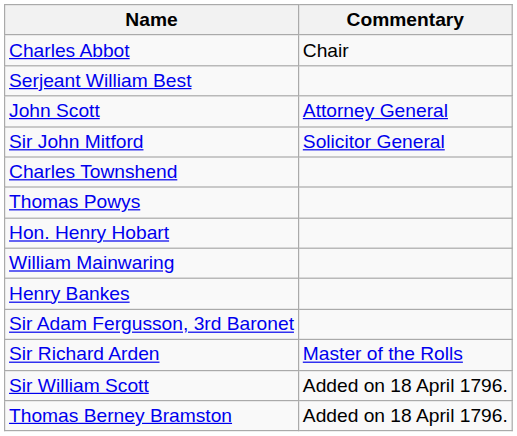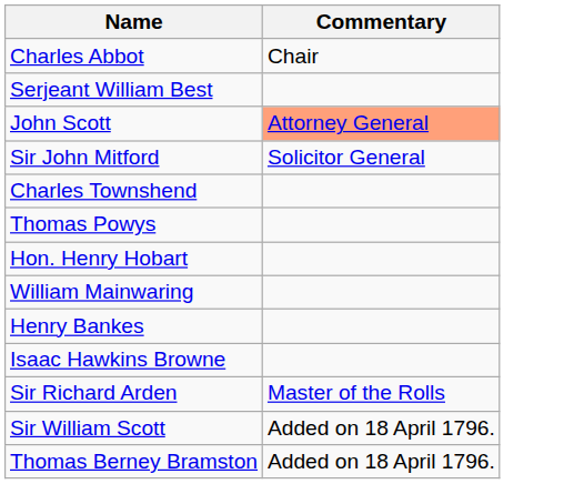 <table class="wikitable">
 <tr>
 <th>Name</th>
 <th>Commentary</th>
 </tr>
 <tr>
 <td><a href='#'>Charles Abbot</a> </td>
 <td>Chair</td>
 </tr>
 <tr>
 <td><a href='#'>Serjeant William Best</a> </td>
 <td></td>
 </tr>
 <tr>
 <td><a href='#'>John Scott</a> </td>
-<td><a href='#'>Attorney General</a></td>
+<td style="background: lightsalmon;"><a href='#'>Attorney General</a></td>
 </tr>
 <tr>
 <td><a href='#'>Sir John Mitford</a> </td>
 <td><a href='#'>Solicitor General</a></td>
 </tr>
 <tr>
 <td><a href='#'>Charles Townshend</a> </td>
 <td></td>
 </tr>
 <tr>
 <td><a href='#'>Thomas Powys</a> </td>
 <td></td>
 </tr>
 <tr>
 <td><a href='#'>Hon. Henry Hobart</a> </td>
 <td></td>
 </tr>
 <tr>
 <td><a href='#'>William Mainwaring</a> </td>
 <td></td>
 </tr>
 <tr>
 <td><a href='#'>Henry Bankes</a> </td>
 <td></td>
 </tr>
 <tr>
-<td><a href='#'>Sir Adam Fergusson, 3rd Baronet</a> </td>
+<td><a href='#'>Isaac Hawkins Browne</a> </td>
 <td></td>
 </tr>
 <tr>
 <td><a href='#'>Sir Richard Arden</a> </td>
 <td><a href='#'>Master of the Rolls</a></td>
 </tr>
 <tr>
 <td><a href='#'>Sir William Scott</a> </td>
 <td>Added on 18 April 1796.</td>
 </tr>
 <tr>
 <td><a href='#'>Thomas Berney Bramston</a> </td>
 <td>Added on 18 April 1796.</td>
 </tr>
 </table>
